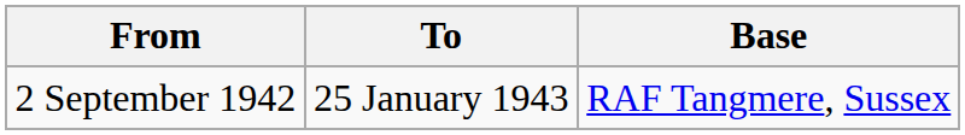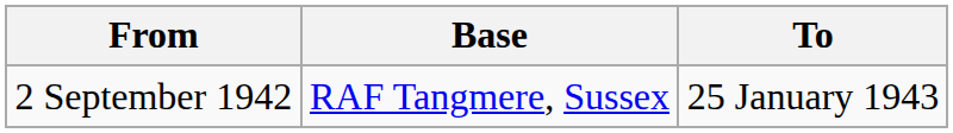 <table class="wikitable">
 <tr>
 <th>From</th>
+<th>Base</th>
 <th>To</th>
-<th>Base</th>
 </tr>
 <tr>
 <td>2 September 1942</td>
+<td><a href='#'>RAF Tangmere</a>, <a href='#'>Sussex</a></td>
 <td>25 January 1943</td>
-<td><a href='#'>RAF Tangmere</a>, <a href='#'>Sussex</a></td>
 </tr>
 </table>
